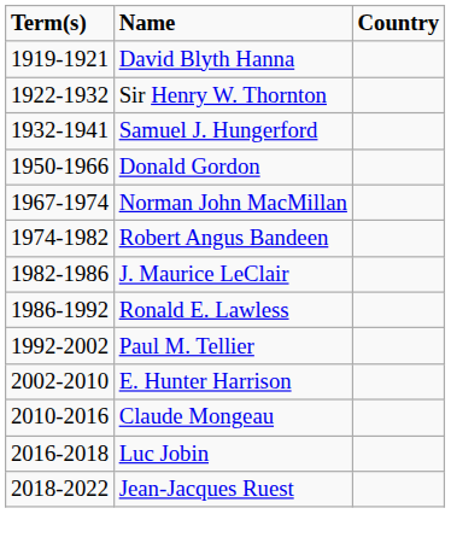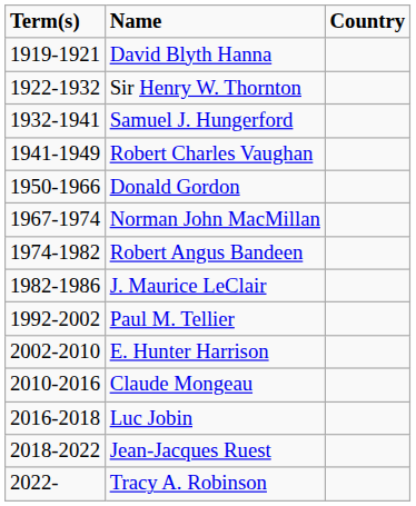 <table class="wikitable">
 <tr>
 <td><strong>Term(s)</strong></td>
 <td><strong>Name</strong></td>
 <td><strong>Country</strong></td>
 </tr>
 <tr>
 <td>1919-1921</td>
 <td><a href='#'>David Blyth Hanna</a></td>
 <td></td>
 </tr>
 <tr>
 <td>1922-1932</td>
 <td>Sir <a href='#'>Henry W. Thornton</a></td>
 <td></td>
 </tr>
 <tr>
 <td>1932-1941</td>
 <td><a href='#'>Samuel J. Hungerford</a></td>
 <td></td>
 </tr>
 <tr>
+<td>1941-1949</td>
+<td><a href='#'>Robert Charles Vaughan</a></td>
+<td></td>
+</tr>
+<tr>
 <td>1950-1966</td>
 <td><a href='#'>Donald Gordon</a></td>
 <td></td>
 </tr>
 <tr>
 <td>1967-1974</td>
 <td><a href='#'>Norman John MacMillan</a></td>
 <td></td>
 </tr>
 <tr>
 <td>1974-1982</td>
 <td><a href='#'>Robert Angus Bandeen</a></td>
 <td></td>
 </tr>
 <tr>
 <td>1982-1986</td>
 <td><a href='#'>J. Maurice LeClair</a></td>
-<td></td>
-</tr>
-<tr>
-<td>1986-1992</td>
-<td><a href='#'>Ronald E. Lawless</a></td>
 <td></td>
 </tr>
 <tr>
 <td>1992-2002</td>
 <td><a href='#'>Paul M. Tellier</a></td>
 <td></td>
 </tr>
 <tr>
 <td>2002-2010</td>
 <td><a href='#'>E. Hunter Harrison</a></td>
 <td></td>
 </tr>
 <tr>
 <td>2010-2016</td>
 <td><a href='#'>Claude Mongeau</a></td>
 <td></td>
 </tr>
 <tr>
 <td>2016-2018</td>
 <td><a href='#'>Luc Jobin</a></td>
 <td></td>
 </tr>
 <tr>
 <td>2018-2022</td>
 <td><a href='#'>Jean-Jacques Ruest</a></td>
 <td></td>
 </tr>
+<tr>
+<td>2022-</td>
+<td><a href='#'>Tracy A. Robinson</a></td>
+<td></td>
+</tr>
 </table>
